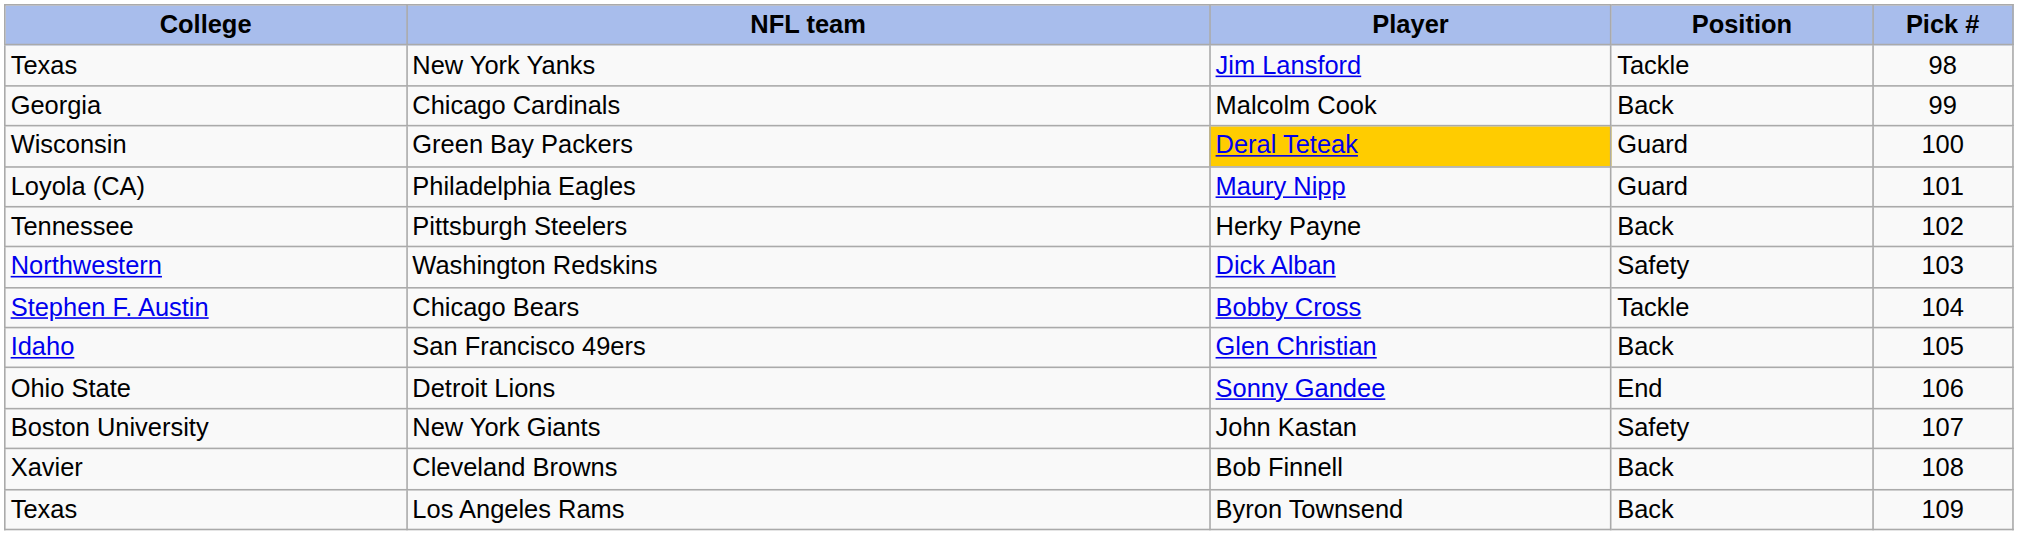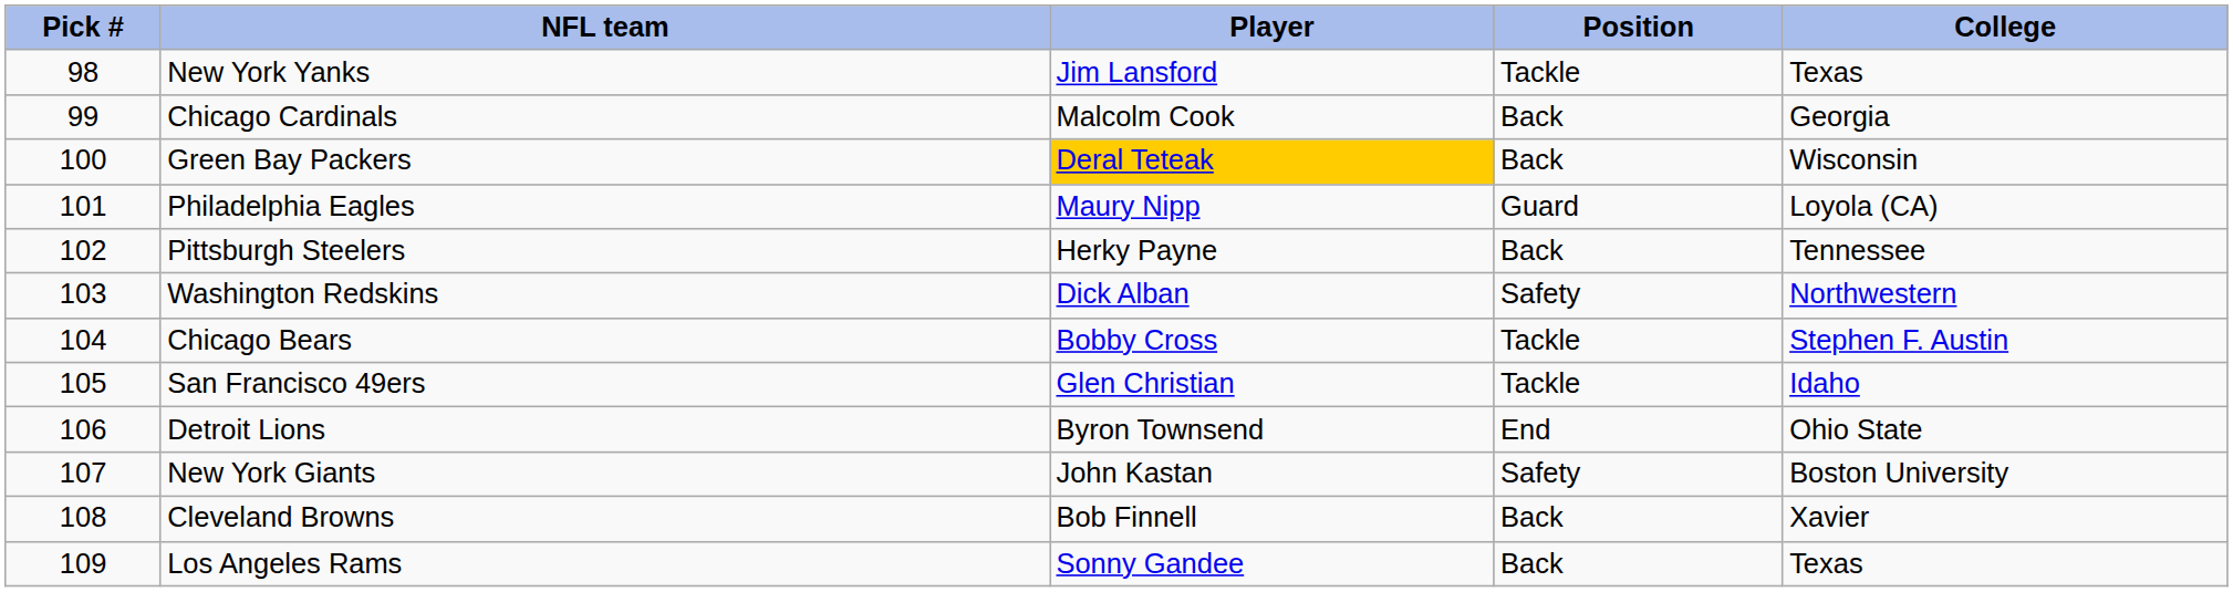 <table class="wikitable sortable sortable" style="width: 100%">
 <tr>
-<th style="background:#A8BDEC;">College</th>
+<th style="background:#A8BDEC;" width=7%>Pick #</th>
 <th width=40% style="background:#A8BDEC;">NFL team</th>
 <th width=20% style="background:#A8BDEC;">Player</th>
 <th width=13% style="background:#A8BDEC;">Position</th>
-<th style="background:#A8BDEC;" width=7%>Pick #</th>
+<th style="background:#A8BDEC;">College</th>
 </tr>
 <tr>
-<td>Texas</td>
+<td align=center>98</td>
 <td>New York Yanks</td>
 <td><a href='#'>Jim Lansford</a></td>
 <td>Tackle</td>
-<td align=center>98</td>
+<td>Texas</td>
 </tr>
 <tr>
-<td>Georgia</td>
+<td align=center>99</td>
 <td>Chicago Cardinals</td>
 <td>Malcolm Cook</td>
 <td>Back</td>
-<td align=center>99</td>
+<td>Georgia</td>
 </tr>
 <tr>
-<td>Wisconsin</td>
+<td align=center>100</td>
 <td>Green Bay Packers</td>
 <td bgcolor="#FFCC00"><a href='#'>Deral Teteak</a></td>
-<td>Guard</td>
-<td align=center>100</td>
+<td>Back</td>
+<td>Wisconsin</td>
 </tr>
 <tr>
-<td>Loyola (CA)</td>
+<td align=center>101</td>
 <td>Philadelphia Eagles</td>
 <td><a href='#'>Maury Nipp</a></td>
 <td>Guard</td>
-<td align=center>101</td>
+<td>Loyola (CA)</td>
 </tr>
 <tr>
-<td>Tennessee</td>
+<td align=center>102</td>
 <td>Pittsburgh Steelers</td>
 <td>Herky Payne</td>
 <td>Back</td>
-<td align=center>102</td>
+<td>Tennessee</td>
 </tr>
 <tr>
-<td><a href='#'>Northwestern</a></td>
+<td align=center>103</td>
 <td>Washington Redskins</td>
 <td><a href='#'>Dick Alban</a></td>
 <td>Safety</td>
-<td align=center>103</td>
+<td><a href='#'>Northwestern</a></td>
 </tr>
 <tr>
-<td><a href='#'>Stephen F. Austin</a></td>
+<td align=center>104</td>
 <td>Chicago Bears</td>
 <td><a href='#'>Bobby Cross</a></td>
 <td>Tackle</td>
-<td align=center>104</td>
+<td><a href='#'>Stephen F. Austin</a></td>
 </tr>
 <tr>
-<td><a href='#'>Idaho</a></td>
+<td align=center>105</td>
 <td>San Francisco 49ers</td>
 <td><a href='#'>Glen Christian</a></td>
-<td>Back</td>
-<td align=center>105</td>
+<td>Tackle</td>
+<td><a href='#'>Idaho</a></td>
 </tr>
 <tr>
+<td align=center>106</td>
+<td>Detroit Lions</td>
+<td>Byron Townsend</td>
+<td>End</td>
 <td>Ohio State</td>
-<td>Detroit Lions</td>
-<td><a href='#'>Sonny Gandee</a></td>
-<td>End</td>
-<td align=center>106</td>
 </tr>
 <tr>
-<td>Boston University</td>
+<td align=center>107</td>
 <td>New York Giants</td>
 <td>John Kastan</td>
 <td>Safety</td>
-<td align=center>107</td>
+<td>Boston University</td>
 </tr>
 <tr>
-<td>Xavier</td>
+<td align=center>108</td>
 <td>Cleveland Browns</td>
 <td>Bob Finnell</td>
 <td>Back</td>
-<td align=center>108</td>
+<td>Xavier</td>
 </tr>
 <tr>
+<td align=center>109</td>
+<td>Los Angeles Rams</td>
+<td><a href='#'>Sonny Gandee</a></td>
+<td>Back</td>
 <td>Texas</td>
-<td>Los Angeles Rams</td>
-<td>Byron Townsend</td>
-<td>Back</td>
-<td align=center>109</td>
 </tr>
 </table>
